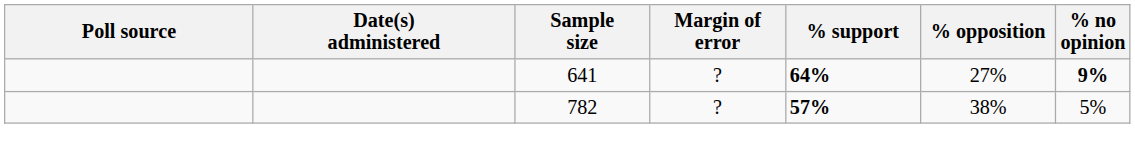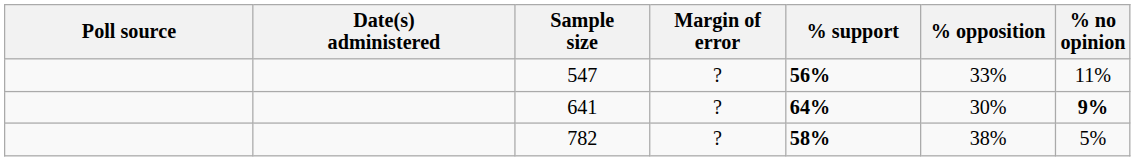 <table class="wikitable">
 <tr style="text-align:right;">
 <th style="width:190px;">Poll source</th>
 <th style="width:200px;">Date(s)<br>administered</th>
 <th style="width:100px;">Sample<br>size</th>
 <th style="width:100px;">Margin of<br>error</th>
 <th style="width:100px;">% support</th>
 <th style="width:100px;">% opposition</th>
 <th style="width:40px;">% no opinion</th>
 </tr>
 <tr>
 <td></td>
 <td align=center></td>
+<td align=center>547</td>
+<td align=center>?</td>
+<td><strong>56%</strong></td>
+<td align=center>33%</td>
+<td align=center>11%</td>
+</tr>
+<tr>
+<td></td>
+<td align=center></td>
 <td align=center>641</td>
 <td align=center>?</td>
 <td><strong>64%</strong></td>
-<td align=center>27%</td>
+<td align=center>30%</td>
 <td align=center><strong>9%</strong></td>
 </tr>
 <tr>
 <td></td>
 <td align=center></td>
 <td align=center>782</td>
 <td align=center>?</td>
-<td><strong>57%</strong></td>
+<td><strong>58%</strong></td>
 <td align=center>38%</td>
 <td align=center>5%</td>
 </tr>
 </table>
